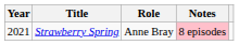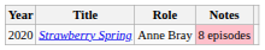 <table class="wikitable sortable">
 <tr>
 <th scope="col">Year</th>
 <th scope="col">Title</th>
 <th scope="col">Role</th>
 <th scope="col" class="unsortable">Notes</th>
 <th class="unsortable"></th>
 </tr>
 <tr>
-<td>2021</td>
+<td>2020</td>
 <td><em><a href='#'>Strawberry Spring</a></em></td>
 <td>Anne Bray</td>
 <td style="background: pink;">8 episodes</td>
 <td style="text-align:center;"></td>
 </tr>
 </table>
